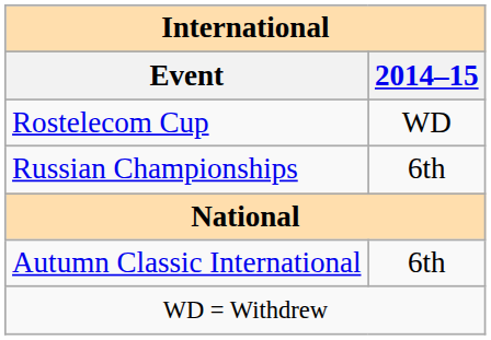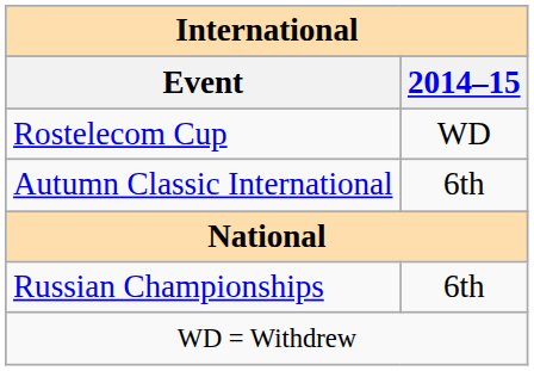 <table class="wikitable" style="text-align:center">
 <tr>
 <th style="background-color: #ffdead; " colspan=2 align=center>International</th>
 </tr>
 <tr>
 <th>Event</th>
 <th><a href='#'>2014–15</a></th>
 </tr>
 <tr>
 <td align=left> <a href='#'>Rostelecom Cup</a></td>
 <td>WD</td>
 </tr>
 <tr>
-<td align=left><a href='#'>Russian Championships</a></td>
+<td align=left> <a href='#'>Autumn Classic International</a></td>
 <td>6th</td>
 </tr>
 <tr>
 <th style="background-color: #ffdead; " colspan=2 align=center>National</th>
 </tr>
 <tr>
-<td align=left> <a href='#'>Autumn Classic International</a></td>
+<td align=left><a href='#'>Russian Championships</a></td>
 <td>6th</td>
 </tr>
 <tr>
 <td colspan=2 align=center><small> WD = Withdrew </small></td>
 </tr>
 </table>
